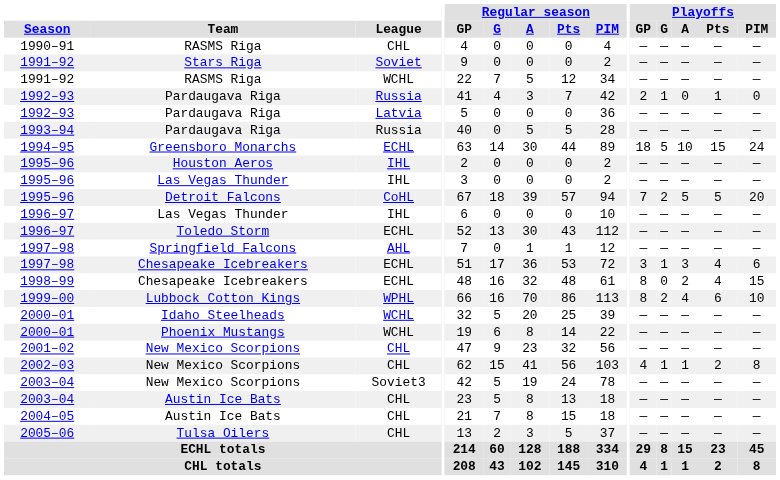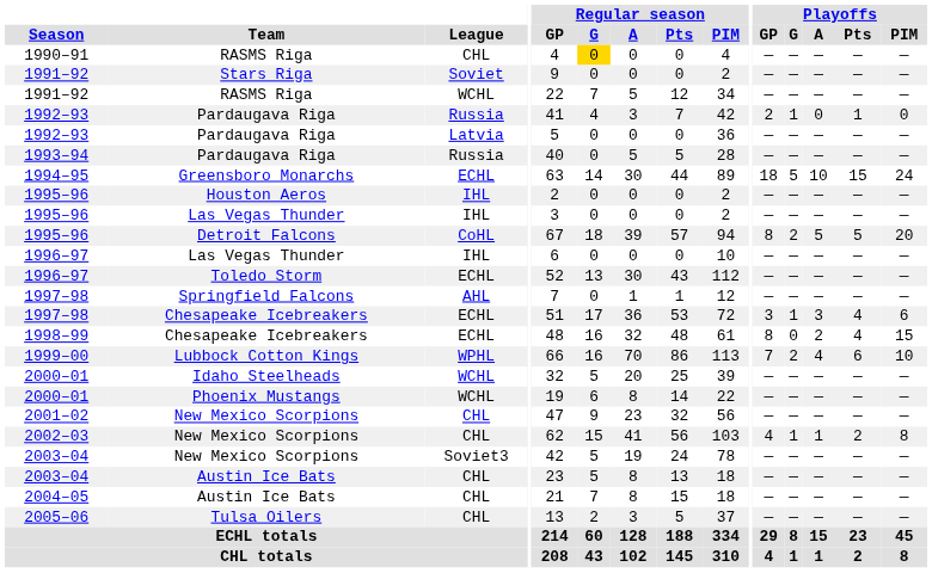 <table border="0" cellpadding="1" cellspacing="0" style="text-align:center; width:60em">
 <tr bgcolor="#e0e0e0">
 <th colspan="3" bgcolor="#ffffff"></th>
 <th rowspan="99" bgcolor="#ffffff"></th>
 <th colspan="5"><a href='#'>Regular season</a></th>
 <th rowspan="99" bgcolor="#ffffff"></th>
 <th colspan="5"><a href='#'>Playoffs</a></th>
 </tr>
 <tr bgcolor="#e0e0e0">
 <th><a href='#'>Season</a></th>
 <th>Team</th>
 <th>League</th>
 <th>GP</th>
 <th><a href='#'>G</a></th>
 <th><a href='#'>A</a></th>
 <th><a href='#'>Pts</a></th>
 <th><a href='#'>PIM</a></th>
 <th>GP</th>
 <th>G</th>
 <th>A</th>
 <th>Pts</th>
 <th>PIM</th>
 </tr>
 <tr>
 <td>1990–91</td>
 <td>RASMS Riga</td>
 <td>CHL</td>
 <td>4</td>
-<td>0</td>
+<td style="background: gold;">0</td>
 <td>0</td>
 <td>0</td>
 <td>4</td>
 <td>—</td>
 <td>—</td>
 <td>—</td>
 <td>—</td>
 <td>—</td>
 </tr>
 <tr bgcolor="#f0f0f0">
 <td><a href='#'>1991–92</a></td>
 <td><a href='#'>Stars Riga</a></td>
 <td><a href='#'>Soviet</a></td>
 <td>9</td>
 <td>0</td>
 <td>0</td>
 <td>0</td>
 <td>2</td>
 <td>—</td>
 <td>—</td>
 <td>—</td>
 <td>—</td>
 <td>—</td>
 </tr>
 <tr>
 <td>1991–92</td>
 <td>RASMS Riga</td>
 <td>WCHL</td>
 <td>22</td>
 <td>7</td>
 <td>5</td>
 <td>12</td>
 <td>34</td>
 <td>—</td>
 <td>—</td>
 <td>—</td>
 <td>—</td>
 <td>—</td>
 </tr>
 <tr bgcolor="#f0f0f0">
 <td><a href='#'>1992–93</a></td>
 <td>Pardaugava Riga</td>
 <td><a href='#'>Russia</a></td>
 <td>41</td>
 <td>4</td>
 <td>3</td>
 <td>7</td>
 <td>42</td>
 <td>2</td>
 <td>1</td>
 <td>0</td>
 <td>1</td>
 <td>0</td>
 </tr>
 <tr>
 <td><a href='#'>1992–93</a></td>
 <td>Pardaugava Riga</td>
 <td><a href='#'>Latvia</a></td>
 <td>5</td>
 <td>0</td>
 <td>0</td>
 <td>0</td>
 <td>36</td>
 <td>—</td>
 <td>—</td>
 <td>—</td>
 <td>—</td>
 <td>—</td>
 </tr>
 <tr bgcolor="#f0f0f0">
 <td><a href='#'>1993–94</a></td>
 <td>Pardaugava Riga</td>
 <td>Russia</td>
 <td>40</td>
 <td>0</td>
 <td>5</td>
 <td>5</td>
 <td>28</td>
 <td>—</td>
 <td>—</td>
 <td>—</td>
 <td>—</td>
 <td>—</td>
 </tr>
 <tr>
 <td><a href='#'>1994–95</a></td>
 <td><a href='#'>Greensboro Monarchs</a></td>
 <td><a href='#'>ECHL</a></td>
 <td>63</td>
 <td>14</td>
 <td>30</td>
 <td>44</td>
 <td>89</td>
 <td>18</td>
 <td>5</td>
 <td>10</td>
 <td>15</td>
 <td>24</td>
 </tr>
 <tr bgcolor="#f0f0f0">
 <td><a href='#'>1995–96</a></td>
 <td><a href='#'>Houston Aeros</a></td>
 <td><a href='#'>IHL</a></td>
 <td>2</td>
 <td>0</td>
 <td>0</td>
 <td>0</td>
 <td>2</td>
 <td>—</td>
 <td>—</td>
 <td>—</td>
 <td>—</td>
 <td>—</td>
 </tr>
 <tr>
 <td><a href='#'>1995–96</a></td>
 <td><a href='#'>Las Vegas Thunder</a></td>
 <td>IHL</td>
 <td>3</td>
 <td>0</td>
 <td>0</td>
 <td>0</td>
 <td>2</td>
 <td>—</td>
 <td>—</td>
 <td>—</td>
 <td>—</td>
 <td>—</td>
 </tr>
 <tr bgcolor="#f0f0f0">
 <td><a href='#'>1995–96</a></td>
 <td><a href='#'>Detroit Falcons</a></td>
 <td><a href='#'>CoHL</a></td>
 <td>67</td>
 <td>18</td>
 <td>39</td>
 <td>57</td>
 <td>94</td>
-<td>7</td>
+<td>8</td>
 <td>2</td>
 <td>5</td>
 <td>5</td>
 <td>20</td>
 </tr>
 <tr>
 <td><a href='#'>1996–97</a></td>
 <td>Las Vegas Thunder</td>
 <td>IHL</td>
 <td>6</td>
 <td>0</td>
 <td>0</td>
 <td>0</td>
 <td>10</td>
 <td>—</td>
 <td>—</td>
 <td>—</td>
 <td>—</td>
 <td>—</td>
 </tr>
 <tr bgcolor="#f0f0f0">
 <td><a href='#'>1996–97</a></td>
 <td><a href='#'>Toledo Storm</a></td>
 <td>ECHL</td>
 <td>52</td>
 <td>13</td>
 <td>30</td>
 <td>43</td>
 <td>112</td>
 <td>—</td>
 <td>—</td>
 <td>—</td>
 <td>—</td>
 <td>—</td>
 </tr>
 <tr>
 <td><a href='#'>1997–98</a></td>
 <td><a href='#'>Springfield Falcons</a></td>
 <td><a href='#'>AHL</a></td>
 <td>7</td>
 <td>0</td>
 <td>1</td>
 <td>1</td>
 <td>12</td>
 <td>—</td>
 <td>—</td>
 <td>—</td>
 <td>—</td>
 <td>—</td>
 </tr>
 <tr bgcolor="#f0f0f0">
 <td><a href='#'>1997–98</a></td>
 <td><a href='#'>Chesapeake Icebreakers</a></td>
 <td>ECHL</td>
 <td>51</td>
 <td>17</td>
 <td>36</td>
 <td>53</td>
 <td>72</td>
 <td>3</td>
 <td>1</td>
 <td>3</td>
 <td>4</td>
 <td>6</td>
 </tr>
 <tr>
 <td><a href='#'>1998–99</a></td>
 <td>Chesapeake Icebreakers</td>
 <td>ECHL</td>
 <td>48</td>
 <td>16</td>
 <td>32</td>
 <td>48</td>
 <td>61</td>
 <td>8</td>
 <td>0</td>
 <td>2</td>
 <td>4</td>
 <td>15</td>
 </tr>
 <tr bgcolor="#f0f0f0">
 <td><a href='#'>1999–00</a></td>
 <td><a href='#'>Lubbock Cotton Kings</a></td>
 <td><a href='#'>WPHL</a></td>
 <td>66</td>
 <td>16</td>
 <td>70</td>
 <td>86</td>
 <td>113</td>
-<td>8</td>
+<td>7</td>
 <td>2</td>
 <td>4</td>
 <td>6</td>
 <td>10</td>
 </tr>
 <tr>
 <td><a href='#'>2000–01</a></td>
 <td><a href='#'>Idaho Steelheads</a></td>
 <td><a href='#'>WCHL</a></td>
 <td>32</td>
 <td>5</td>
 <td>20</td>
 <td>25</td>
 <td>39</td>
 <td>—</td>
 <td>—</td>
 <td>—</td>
 <td>—</td>
 <td>—</td>
 </tr>
 <tr bgcolor="#f0f0f0">
 <td><a href='#'>2000–01</a></td>
 <td><a href='#'>Phoenix Mustangs</a></td>
 <td>WCHL</td>
 <td>19</td>
 <td>6</td>
 <td>8</td>
 <td>14</td>
 <td>22</td>
 <td>—</td>
 <td>—</td>
 <td>—</td>
 <td>—</td>
 <td>—</td>
 </tr>
 <tr>
 <td><a href='#'>2001–02</a></td>
 <td><a href='#'>New Mexico Scorpions</a></td>
 <td><a href='#'>CHL</a></td>
 <td>47</td>
 <td>9</td>
 <td>23</td>
 <td>32</td>
 <td>56</td>
 <td>—</td>
 <td>—</td>
 <td>—</td>
 <td>—</td>
 <td>—</td>
 </tr>
 <tr bgcolor="#f0f0f0">
 <td><a href='#'>2002–03</a></td>
 <td>New Mexico Scorpions</td>
 <td>CHL</td>
 <td>62</td>
 <td>15</td>
 <td>41</td>
 <td>56</td>
 <td>103</td>
 <td>4</td>
 <td>1</td>
 <td>1</td>
 <td>2</td>
 <td>8</td>
 </tr>
 <tr>
 <td><a href='#'>2003–04</a></td>
 <td>New Mexico Scorpions</td>
 <td>Soviet3</td>
 <td>42</td>
 <td>5</td>
 <td>19</td>
 <td>24</td>
 <td>78</td>
 <td>—</td>
 <td>—</td>
 <td>—</td>
 <td>—</td>
 <td>—</td>
 </tr>
 <tr bgcolor="#f0f0f0">
 <td><a href='#'>2003–04</a></td>
 <td><a href='#'>Austin Ice Bats</a></td>
 <td>CHL</td>
 <td>23</td>
 <td>5</td>
 <td>8</td>
 <td>13</td>
 <td>18</td>
 <td>—</td>
 <td>—</td>
 <td>—</td>
 <td>—</td>
 <td>—</td>
 </tr>
 <tr>
 <td><a href='#'>2004–05</a></td>
 <td>Austin Ice Bats</td>
 <td>CHL</td>
 <td>21</td>
 <td>7</td>
 <td>8</td>
 <td>15</td>
 <td>18</td>
 <td>—</td>
 <td>—</td>
 <td>—</td>
 <td>—</td>
 <td>—</td>
 </tr>
 <tr bgcolor="#f0f0f0">
 <td><a href='#'>2005–06</a></td>
 <td><a href='#'>Tulsa Oilers</a></td>
 <td>CHL</td>
 <td>13</td>
 <td>2</td>
 <td>3</td>
 <td>5</td>
 <td>37</td>
 <td>—</td>
 <td>—</td>
 <td>—</td>
 <td>—</td>
 <td>—</td>
 </tr>
 <tr>
 </tr>
 <tr ALIGN="center" bgcolor="#e0e0e0">
 <th colspan="3">ECHL totals</th>
 <th ALIGN="center">214</th>
 <th ALIGN="center">60</th>
 <th ALIGN="center">128</th>
 <th ALIGN="center">188</th>
 <th ALIGN="center">334</th>
 <th ALIGN="center">29</th>
 <th ALIGN="center">8</th>
 <th ALIGN="center">15</th>
 <th ALIGN="center">23</th>
 <th ALIGN="center">45</th>
 </tr>
 <tr>
 </tr>
 <tr ALIGN="center" bgcolor="#e0e0e0">
 <th colspan="3">CHL totals</th>
 <th ALIGN="center">208</th>
 <th ALIGN="center">43</th>
 <th ALIGN="center">102</th>
 <th ALIGN="center">145</th>
 <th ALIGN="center">310</th>
 <th ALIGN="center">4</th>
 <th ALIGN="center">1</th>
 <th ALIGN="center">1</th>
 <th ALIGN="center">2</th>
 <th ALIGN="center">8</th>
 </tr>
 </table>
